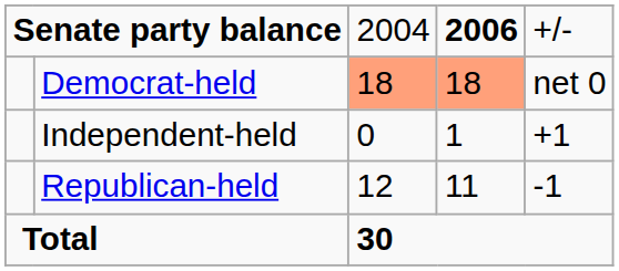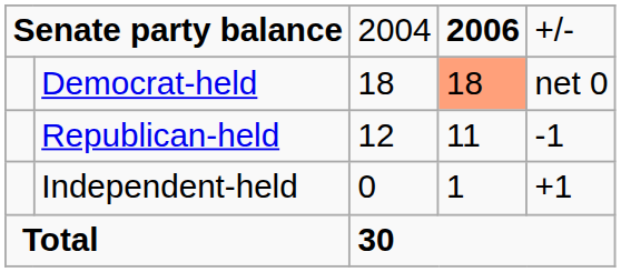 <table class="wikitable">
 <tr>
 <td colspan="2" rowspan="1" align="center" valign="top"><strong>Senate party balance</strong></td>
 <td valign="top">2004</td>
 <td valign="top"><strong>2006</strong></td>
 <td valign="top">+/-</td>
 </tr>
 <tr>
 <td> </td>
 <td><a href='#'>Democrat-held</a></td>
-<td style="background: lightsalmon;">18</td>
+<td>18</td>
 <td style="background: lightsalmon;">18</td>
 <td>net 0</td>
+</tr>
+<tr>
+<td> </td>
+<td><a href='#'>Republican-held</a></td>
+<td>12</td>
+<td>11</td>
+<td>-1</td>
 </tr>
 <tr>
 <td> </td>
 <td>Independent-held</td>
 <td>0</td>
 <td>1</td>
 <td>+1</td>
 </tr>
 <tr>
-<td> </td>
-<td><a href='#'>Republican-held</a></td>
-<td>12</td>
-<td>11</td>
-<td>-1</td>
-</tr>
-<tr>
 <td colspan="2" rowspan="1"> <strong>Total</strong></td>
 <td colspan="3" rowspan="1"><strong>30</strong></td>
 </tr>
 </table>
